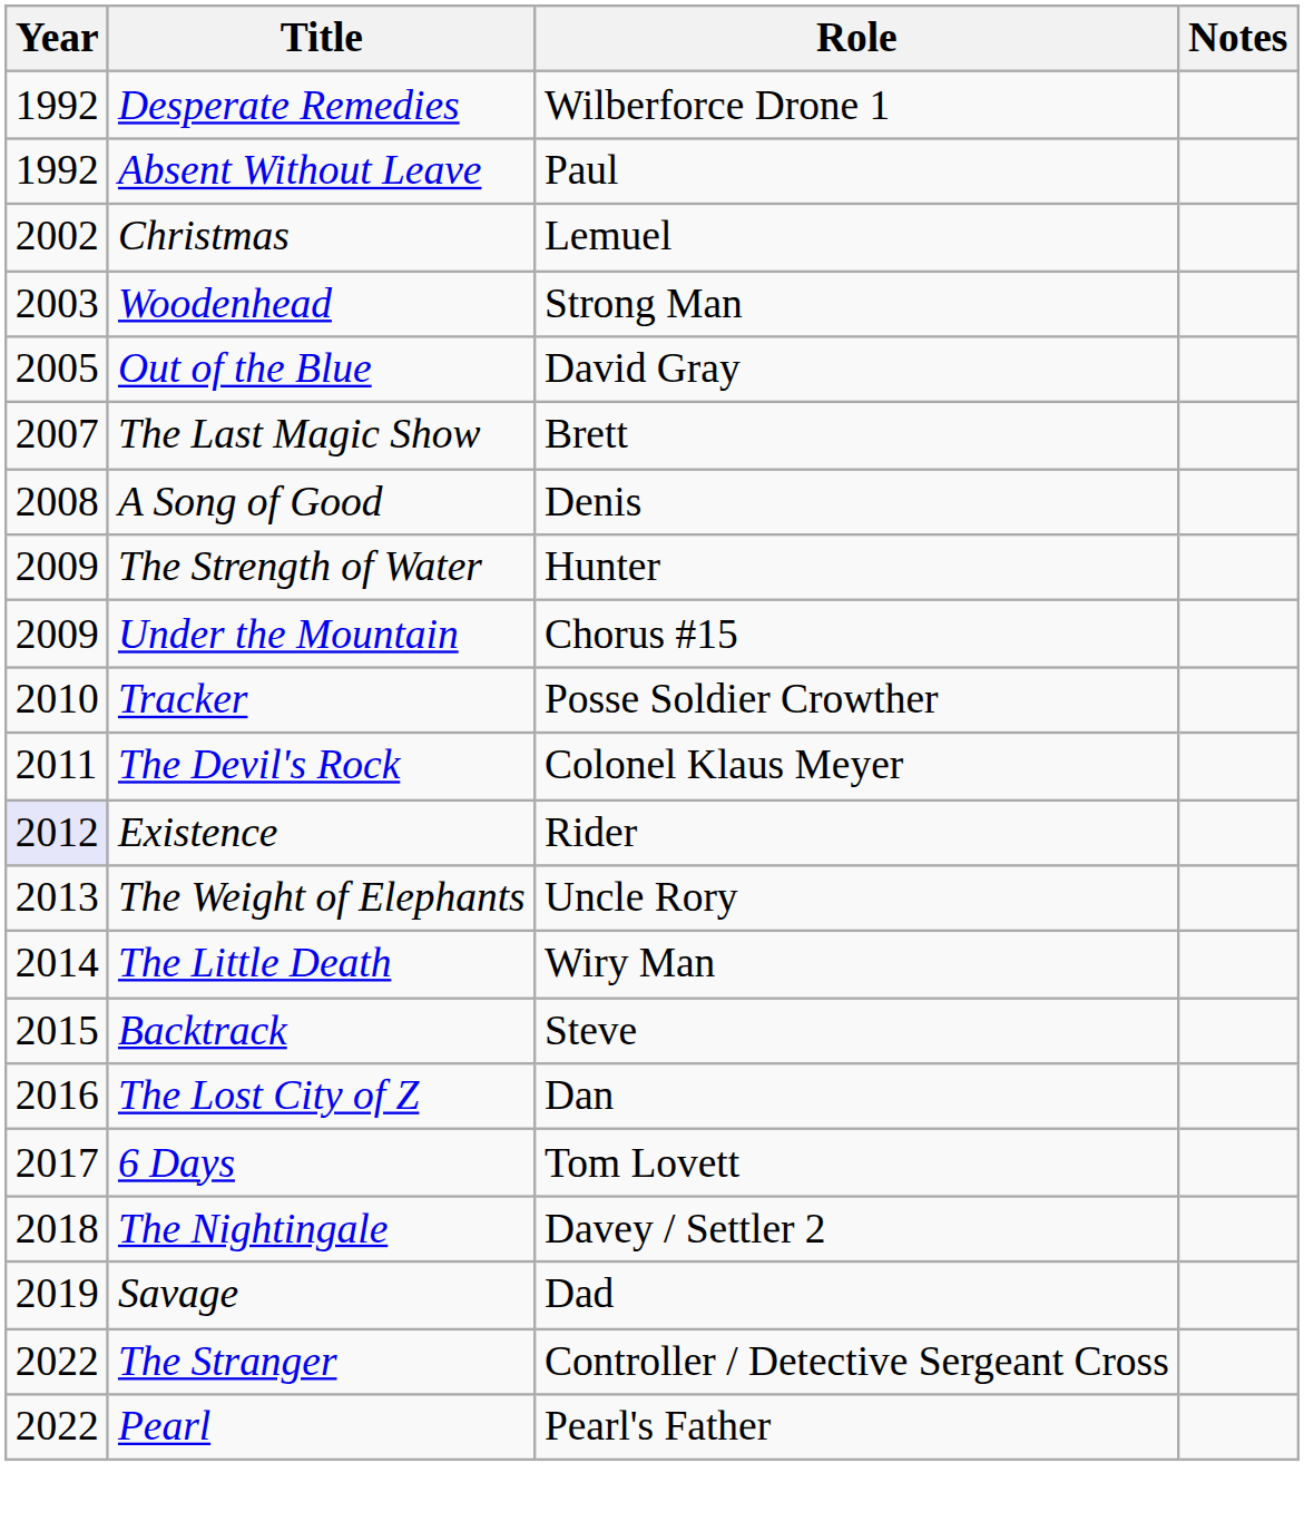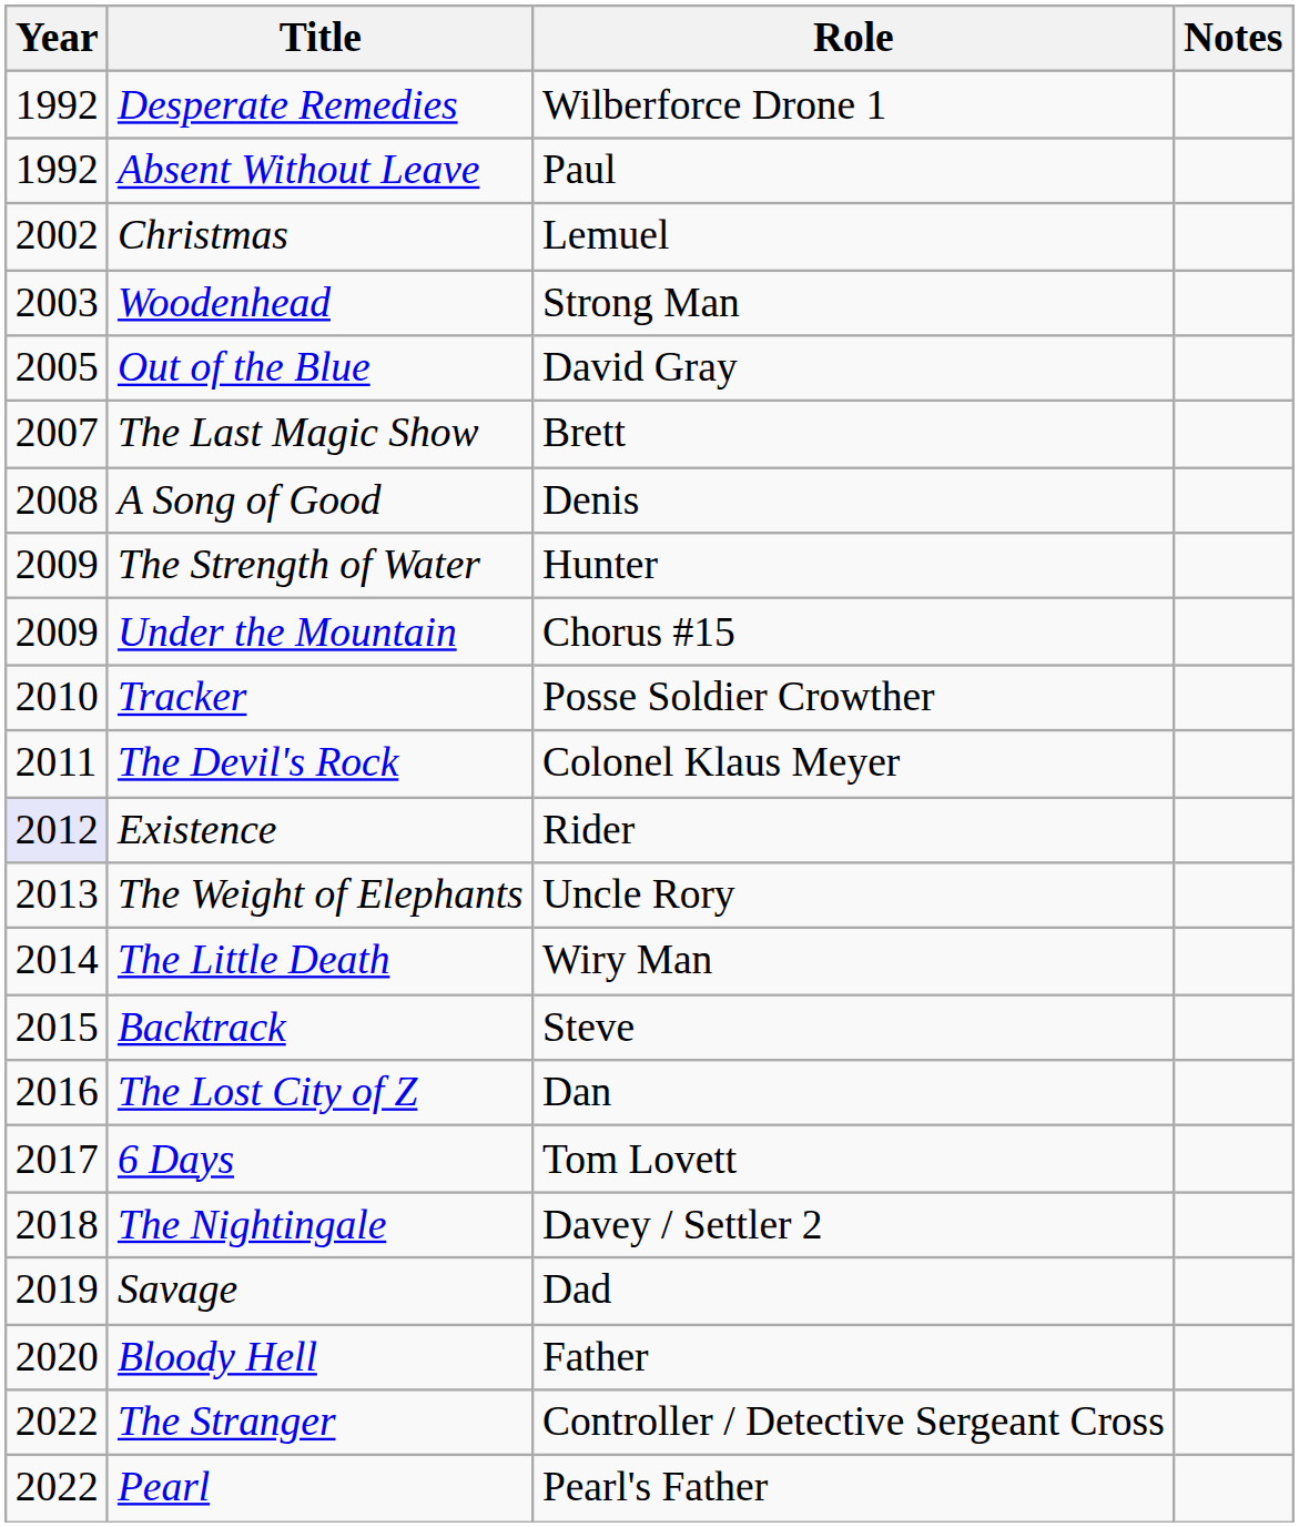 <table class="wikitable sortable">
 <tr>
 <th>Year</th>
 <th>Title</th>
 <th>Role</th>
 <th>Notes</th>
 </tr>
 <tr>
 <td>1992</td>
 <td><a href='#'><em>Desperate Remedies</em></a></td>
 <td>Wilberforce Drone 1</td>
 <td></td>
 </tr>
 <tr>
 <td>1992</td>
 <td><a href='#'><em>Absent Without Leave</em></a></td>
 <td>Paul</td>
 <td></td>
 </tr>
 <tr>
 <td>2002</td>
 <td><em>Christmas</em></td>
 <td>Lemuel</td>
 <td></td>
 </tr>
 <tr>
 <td>2003</td>
 <td><em><a href='#'>Woodenhead</a></em></td>
 <td>Strong Man</td>
 <td></td>
 </tr>
 <tr>
 <td>2005</td>
 <td><a href='#'><em>Out of the Blue</em></a></td>
 <td>David Gray</td>
 <td></td>
 </tr>
 <tr>
 <td>2007</td>
 <td><em>The Last Magic Show</em></td>
 <td>Brett</td>
 <td></td>
 </tr>
 <tr>
 <td>2008</td>
 <td><em>A Song of Good</em></td>
 <td>Denis</td>
 <td></td>
 </tr>
 <tr>
 <td>2009</td>
 <td><em>The Strength of Water</em></td>
 <td>Hunter</td>
 <td></td>
 </tr>
 <tr>
 <td>2009</td>
 <td><a href='#'><em>Under the Mountain</em></a></td>
 <td>Chorus #15</td>
 <td></td>
 </tr>
 <tr>
 <td>2010</td>
 <td><a href='#'><em>Tracker</em></a></td>
 <td>Posse Soldier Crowther</td>
 <td></td>
 </tr>
 <tr>
 <td>2011</td>
 <td><em><a href='#'>The Devil's Rock</a></em></td>
 <td>Colonel Klaus Meyer</td>
 <td></td>
 </tr>
 <tr>
 <td style="background: lavender;">2012</td>
 <td><em>Existence</em></td>
 <td>Rider</td>
 <td></td>
 </tr>
 <tr>
 <td>2013</td>
 <td><em>The Weight of Elephants</em></td>
 <td>Uncle Rory</td>
 <td></td>
 </tr>
 <tr>
 <td>2014</td>
 <td><a href='#'><em>The Little Death</em></a></td>
 <td>Wiry Man</td>
 <td></td>
 </tr>
 <tr>
 <td>2015</td>
 <td><a href='#'><em>Backtrack</em></a></td>
 <td>Steve</td>
 <td></td>
 </tr>
 <tr>
 <td>2016</td>
 <td><a href='#'><em>The Lost City of Z</em></a></td>
 <td>Dan</td>
 <td></td>
 </tr>
 <tr>
 <td>2017</td>
 <td><a href='#'><em>6 Days</em></a></td>
 <td>Tom Lovett</td>
 <td></td>
 </tr>
 <tr>
 <td>2018</td>
 <td><a href='#'><em>The Nightingale</em></a></td>
 <td>Davey / Settler 2</td>
 <td></td>
 </tr>
 <tr>
 <td>2019</td>
 <td><em>Savage</em></td>
 <td>Dad</td>
 <td></td>
 </tr>
 <tr>
+<td>2020</td>
+<td><a href='#'><em>Bloody Hell</em></a></td>
+<td>Father</td>
+<td></td>
+</tr>
+<tr>
 <td>2022</td>
 <td><a href='#'><em>The Stranger</em></a></td>
 <td>Controller / Detective Sergeant Cross</td>
 <td></td>
 </tr>
 <tr>
 <td>2022</td>
 <td><a href='#'><em>Pearl</em></a></td>
 <td>Pearl's Father</td>
 <td></td>
 </tr>
 </table>
